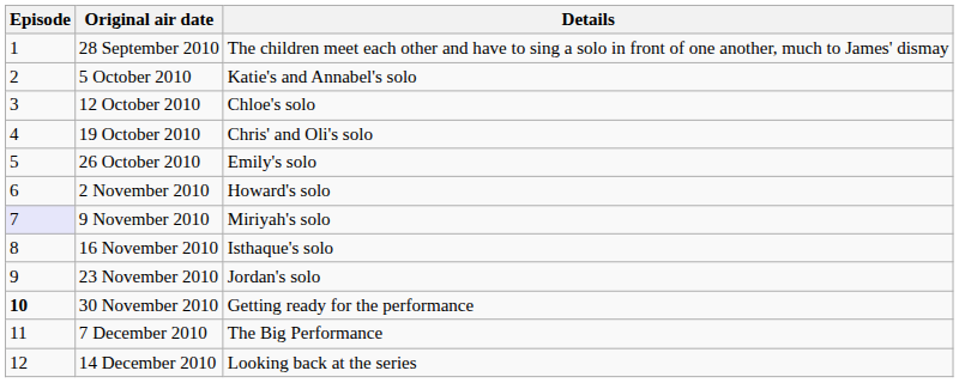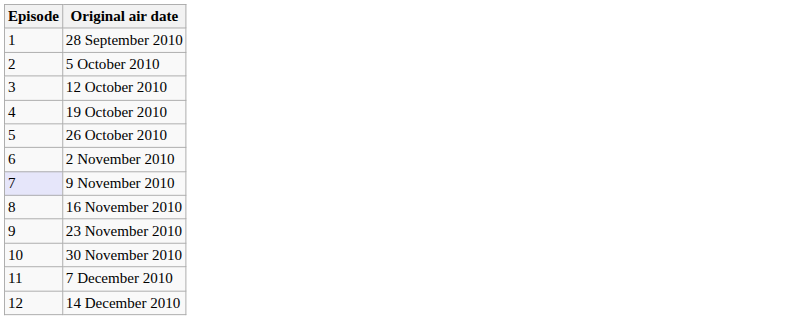 <table class="wikitable">
 <tr>
 <th>Episode</th>
 <th>Original air date</th>
-<th>Details</th>
 </tr>
 <tr>
 <td>1</td>
 <td>28 September 2010</td>
-<td>The children meet each other and have to sing a solo in front of one another, much to James' dismay</td>
 </tr>
 <tr>
 <td>2</td>
 <td>5 October 2010</td>
-<td>Katie's and Annabel's solo</td>
 </tr>
 <tr>
 <td>3</td>
 <td>12 October 2010</td>
-<td>Chloe's solo</td>
 </tr>
 <tr>
 <td>4</td>
 <td>19 October 2010</td>
-<td>Chris' and Oli's solo</td>
 </tr>
 <tr>
 <td>5</td>
 <td>26 October 2010</td>
-<td>Emily's solo</td>
 </tr>
 <tr>
 <td>6</td>
 <td>2 November 2010</td>
-<td>Howard's solo</td>
 </tr>
 <tr>
 <td style="background: lavender;">7</td>
 <td>9 November 2010</td>
-<td>Miriyah's solo</td>
 </tr>
 <tr>
 <td>8</td>
 <td>16 November 2010</td>
-<td>Isthaque's solo</td>
 </tr>
 <tr>
 <td>9</td>
 <td>23 November 2010</td>
-<td>Jordan's solo</td>
 </tr>
 <tr>
-<td><strong>10</strong></td>
+<td>10</td>
 <td>30 November 2010</td>
-<td>Getting ready for the performance</td>
 </tr>
 <tr>
 <td>11</td>
 <td>7 December 2010</td>
-<td>The Big Performance</td>
 </tr>
 <tr>
 <td>12</td>
 <td>14 December 2010</td>
-<td>Looking back at the series</td>
 </tr>
 </table>
